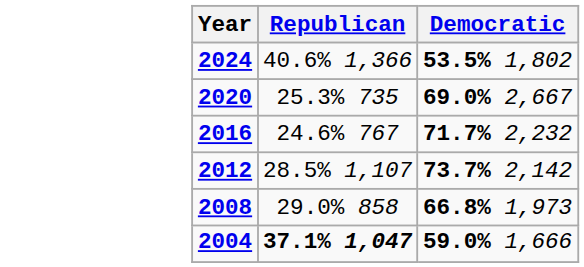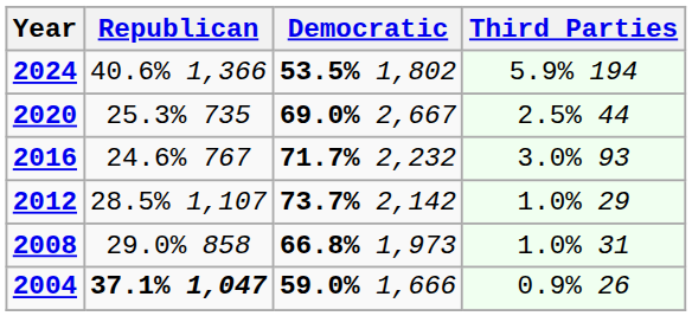 <table class="wikitable" style="float:right; font-size:95%;">
 <tr bgcolor=lightgrey>
 <th>Year</th>
 <th><a href='#'>Republican</a></th>
 <th><a href='#'>Democratic</a></th>
+<th><a href='#'>Third Parties</a></th>
 </tr>
 <tr>
 <td style="text-align:center;" ><strong><a href='#'>2024</a></strong></td>
 <td style="text-align:center;" >40.6% <em>1,366</em></td>
 <td style="text-align:center;" ><strong>53.5%</strong> <em>1,802</em></td>
+<td style="text-align:center; background:honeyDew;">5.9% <em>194</em></td>
 </tr>
 <tr>
 <td style="text-align:center;" ><strong><a href='#'>2020</a></strong></td>
 <td style="text-align:center;" >25.3% <em>735</em></td>
 <td style="text-align:center;" ><strong>69.0%</strong> <em>2,667</em></td>
+<td style="text-align:center; background:honeyDew;">2.5% <em>44</em></td>
 </tr>
 <tr>
 <td style="text-align:center;" ><strong><a href='#'>2016</a></strong></td>
 <td style="text-align:center;" >24.6% <em>767</em></td>
 <td style="text-align:center;" ><strong>71.7%</strong> <em>2,232</em></td>
+<td style="text-align:center; background:honeyDew;">3.0% <em>93</em></td>
 </tr>
 <tr>
 <td style="text-align:center;" ><strong><a href='#'>2012</a></strong></td>
 <td style="text-align:center;" >28.5% <em>1,107</em></td>
 <td style="text-align:center;" ><strong>73.7%</strong> <em>2,142</em></td>
+<td style="text-align:center; background:honeyDew;">1.0% <em>29</em></td>
 </tr>
 <tr>
 <td style="text-align:center;" ><strong><a href='#'>2008</a></strong></td>
 <td style="text-align:center;" >29.0% <em>858</em></td>
 <td style="text-align:center;" ><strong>66.8%</strong> <em>1,973</em></td>
+<td style="text-align:center; background:honeyDew;">1.0% <em>31</em></td>
 </tr>
 <tr>
 <td style="text-align:center;" ><strong><a href='#'>2004</a></strong></td>
 <td style="text-align:center;" ><strong>37.1% <em>1,047</em></strong></td>
 <td style="text-align:center;" ><strong>59.0%</strong> <em>1,666</em></td>
+<td style="text-align:center; background:honeyDew;">0.9% <em>26</em></td>
 </tr>
 </table>
